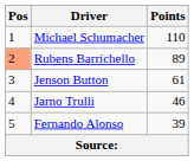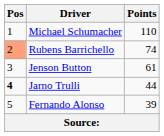 <table class="wikitable" style="font-size: 85%;">
 <tr>
 <th>Pos</th>
 <th>Driver</th>
 <th>Points</th>
 </tr>
 <tr>
 <td>1</td>
 <td> <a href='#'>Michael Schumacher</a></td>
 <td align="right">110</td>
 </tr>
 <tr>
 <td style="background: lightsalmon;">2</td>
 <td> <a href='#'>Rubens Barrichello</a></td>
-<td align="right">89</td>
+<td align="right">74</td>
 </tr>
 <tr>
 <td>3</td>
 <td> <a href='#'>Jenson Button</a></td>
 <td align="right">61</td>
 </tr>
 <tr>
-<td>4</td>
+<td><strong>4</strong></td>
 <td> <a href='#'>Jarno Trulli</a></td>
-<td align="right">46</td>
+<td align="right">44</td>
 </tr>
 <tr>
 <td>5</td>
 <td> <a href='#'>Fernando Alonso</a></td>
 <td align="right">39</td>
 </tr>
 <tr>
 <th colspan=4>Source: </th>
 </tr>
 </table>
